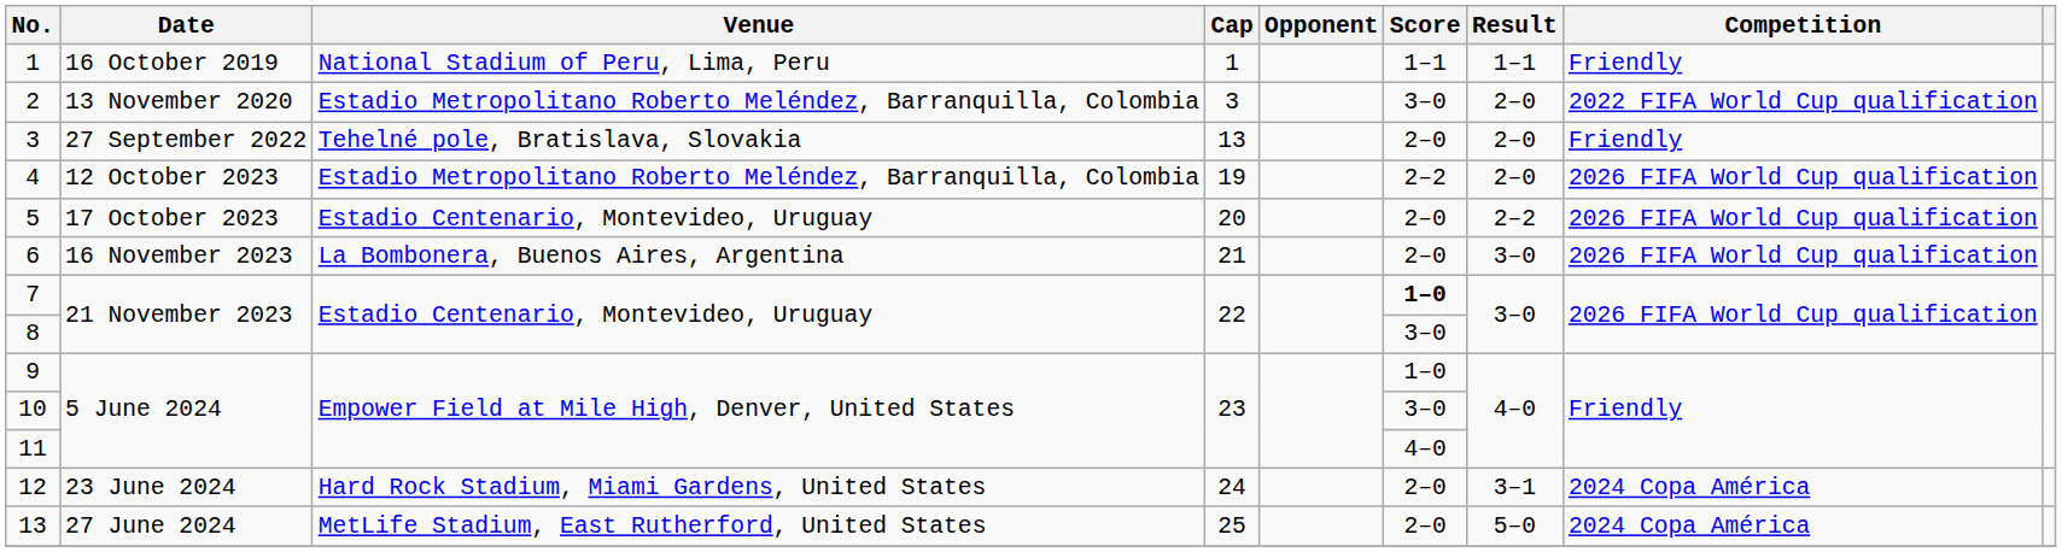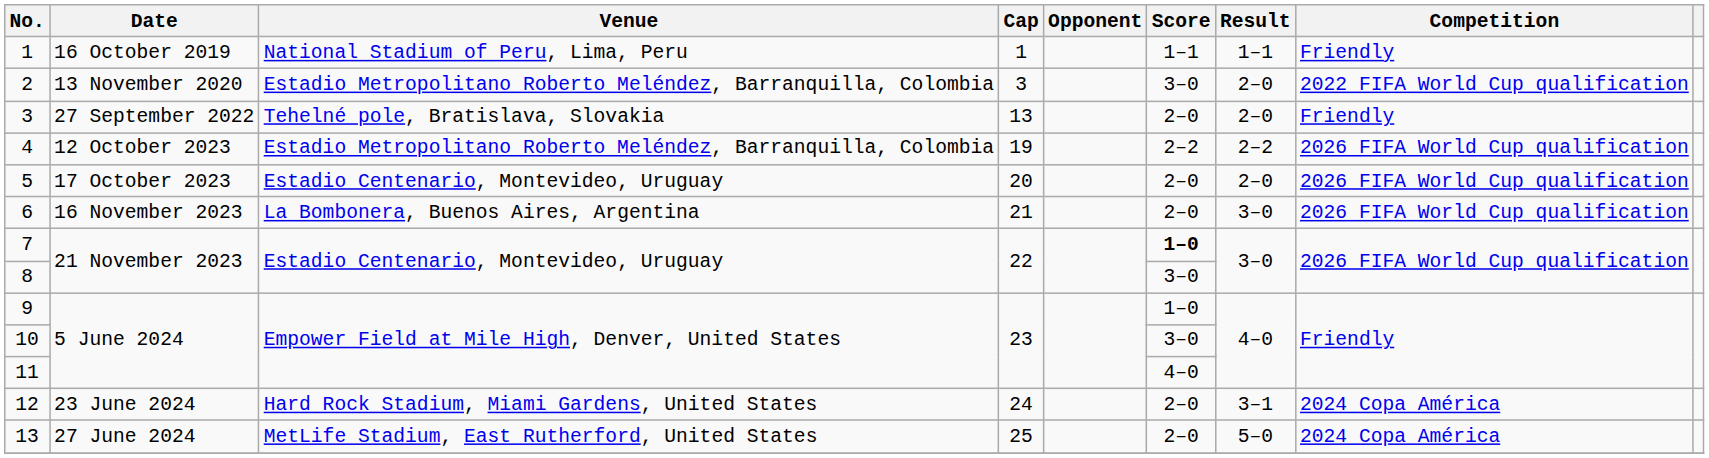 <table class="wikitable sortable">
 <tr>
 <th scope="col">No.</th>
 <th scope="col">Date</th>
 <th scope="col">Venue</th>
 <th scope="col">Cap</th>
 <th scope="col">Opponent</th>
 <th scope="col">Score</th>
 <th scope="col">Result</th>
 <th scope="col">Competition</th>
 <th scope="col" class="unsortable"></th>
 </tr>
 <tr>
 <td style="text-align: center;">1</td>
 <td>16 October 2019</td>
 <td><a href='#'>National Stadium of Peru</a>, Lima, Peru</td>
 <td style="text-align: center;">1</td>
 <td></td>
 <td style="text-align: center;">1–1</td>
 <td style="text-align: center;">1–1</td>
 <td><a href='#'>Friendly</a></td>
 <td style="text-align: center;"></td>
 </tr>
 <tr>
 <td style="text-align: center;">2</td>
 <td>13 November 2020</td>
 <td><a href='#'>Estadio Metropolitano Roberto Meléndez</a>, Barranquilla, Colombia</td>
 <td style="text-align: center;">3</td>
 <td></td>
 <td style="text-align: center;">3–0</td>
 <td style="text-align: center;">2–0</td>
 <td><a href='#'>2022 FIFA World Cup qualification</a></td>
 <td style="text-align: center;"></td>
 </tr>
 <tr>
 <td style="text-align: center;">3</td>
 <td>27 September 2022</td>
 <td><a href='#'>Tehelné pole</a>, Bratislava, Slovakia</td>
 <td style="text-align: center;">13</td>
 <td></td>
 <td style="text-align: center;">2–0</td>
 <td style="text-align: center;">2–0</td>
 <td><a href='#'>Friendly</a></td>
 <td style="text-align: center;"></td>
 </tr>
 <tr>
 <td style="text-align: center;">4</td>
 <td>12 October 2023</td>
 <td><a href='#'>Estadio Metropolitano Roberto Meléndez</a>, Barranquilla, Colombia</td>
 <td style="text-align: center;">19</td>
 <td></td>
 <td style="text-align: center;">2–2</td>
-<td style="text-align: center;">2–0</td>
+<td style="text-align: center;">2–2</td>
 <td><a href='#'>2026 FIFA World Cup qualification</a></td>
 <td style="text-align: center;"></td>
 </tr>
 <tr>
 <td style="text-align: center;">5</td>
 <td>17 October 2023</td>
 <td><a href='#'>Estadio Centenario</a>, Montevideo, Uruguay</td>
 <td style="text-align: center;">20</td>
 <td></td>
 <td style="text-align: center;">2–0</td>
-<td style="text-align: center;">2–2</td>
+<td style="text-align: center;">2–0</td>
 <td><a href='#'>2026 FIFA World Cup qualification</a></td>
 <td style="text-align: center;"></td>
 </tr>
 <tr>
 <td style="text-align: center;">6</td>
 <td>16 November 2023</td>
 <td><a href='#'>La Bombonera</a>, Buenos Aires, Argentina</td>
 <td style="text-align: center;">21</td>
 <td></td>
 <td style="text-align: center;">2–0</td>
 <td style="text-align: center;">3–0</td>
 <td><a href='#'>2026 FIFA World Cup qualification</a></td>
 <td style="text-align: center;"></td>
 </tr>
 <tr>
 <td style="text-align: center;">7</td>
 <td rowspan="2">21 November 2023</td>
 <td rowspan="2"><a href='#'>Estadio Centenario</a>, Montevideo, Uruguay</td>
 <td rowspan="2" style="text-align: center;">22</td>
 <td rowspan="2"></td>
 <td style="text-align: center;"><strong>1–0</strong></td>
 <td rowspan="2" style="text-align: center;">3–0</td>
 <td rowspan="2"><a href='#'>2026 FIFA World Cup qualification</a></td>
 <td rowspan="2" style="text-align: center;"></td>
 </tr>
 <tr>
 <td style="text-align: center;">8</td>
 <td style="text-align: center;">3–0</td>
 </tr>
 <tr>
 <td style="text-align: center;">9</td>
 <td rowspan="3">5 June 2024</td>
 <td rowspan="3"><a href='#'>Empower Field at Mile High</a>, Denver, United States</td>
 <td rowspan="3" style="text-align: center;">23</td>
 <td rowspan="3"></td>
 <td style="text-align: center;">1–0</td>
 <td rowspan="3" style="text-align: center;">4–0</td>
 <td rowspan="3"><a href='#'>Friendly</a></td>
 <td rowspan="3" style="text-align: center;"></td>
 </tr>
 <tr>
 <td style="text-align: center;">10</td>
 <td style="text-align: center;">3–0</td>
 </tr>
 <tr>
 <td style="text-align: center;">11</td>
 <td style="text-align: center;">4–0</td>
 </tr>
 <tr>
 <td style="text-align: center;">12</td>
 <td>23 June 2024</td>
 <td><a href='#'>Hard Rock Stadium</a>, <a href='#'>Miami Gardens</a>, United States</td>
 <td style="text-align: center;">24</td>
 <td></td>
 <td style="text-align: center;">2–0</td>
 <td style="text-align: center;">3–1</td>
 <td><a href='#'>2024 Copa América</a></td>
 <td></td>
 </tr>
 <tr>
 <td style="text-align: center;">13</td>
 <td>27 June 2024</td>
 <td><a href='#'>MetLife Stadium</a>, <a href='#'>East Rutherford</a>, United States</td>
 <td style="text-align: center;">25</td>
 <td></td>
 <td style="text-align: center;">2–0</td>
 <td style="text-align: center;">5–0</td>
 <td><a href='#'>2024 Copa América</a></td>
 <td></td>
 </tr>
 <tr>
 </tr>
 </table>
